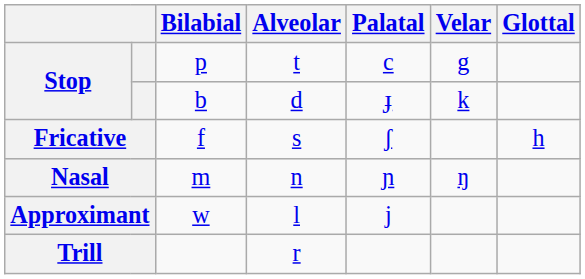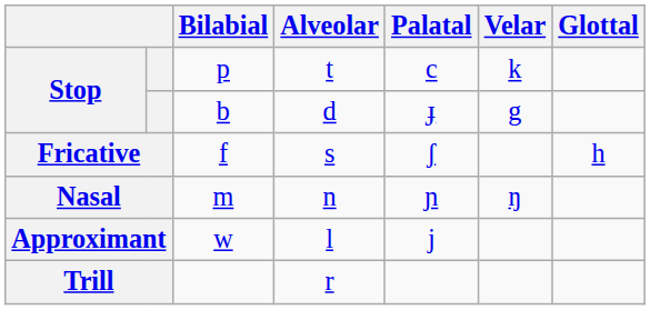 <table class="wikitable" style="text-align: center; width: 300px;">
 <tr>
 <th colspan="2"></th>
 <th><a href='#'>Bilabial</a></th>
 <th><a href='#'>Alveolar</a></th>
 <th><a href='#'>Palatal</a></th>
 <th><a href='#'>Velar</a></th>
 <th><a href='#'>Glottal</a></th>
 </tr>
 <tr>
 <th rowspan="2"><a href='#'>Stop</a></th>
 <th></th>
 <td><a href='#'>p</a></td>
 <td><a href='#'>t</a></td>
 <td><a href='#'>c</a></td>
-<td><a href='#'>g</a></td>
+<td><a href='#'>k</a></td>
 <td></td>
 </tr>
 <tr>
 <th></th>
 <td><a href='#'>b</a></td>
 <td><a href='#'>d</a></td>
 <td><a href='#'>ɟ</a></td>
-<td><a href='#'>k</a></td>
+<td><a href='#'>g</a></td>
 <td> </td>
 </tr>
 <tr>
 <th colspan="2"><a href='#'>Fricative</a></th>
 <td><a href='#'>f</a></td>
 <td><a href='#'>s</a></td>
 <td><a href='#'>ʃ</a></td>
 <td> </td>
 <td><a href='#'>h</a></td>
 </tr>
 <tr>
 <th colspan="2"><a href='#'>Nasal</a></th>
 <td><a href='#'>m</a></td>
 <td><a href='#'>n</a></td>
 <td><a href='#'>ɲ</a></td>
 <td><a href='#'>ŋ</a></td>
 <td> </td>
 </tr>
 <tr>
 <th colspan="2"><a href='#'>Approximant</a></th>
 <td><a href='#'>w</a></td>
 <td><a href='#'>l</a></td>
 <td><a href='#'>j</a></td>
 <td> </td>
 <td> </td>
 </tr>
 <tr>
 <th colspan="2"><a href='#'>Trill</a></th>
 <td></td>
 <td><a href='#'>r</a></td>
 <td></td>
 <td></td>
 <td></td>
 </tr>
 </table>
